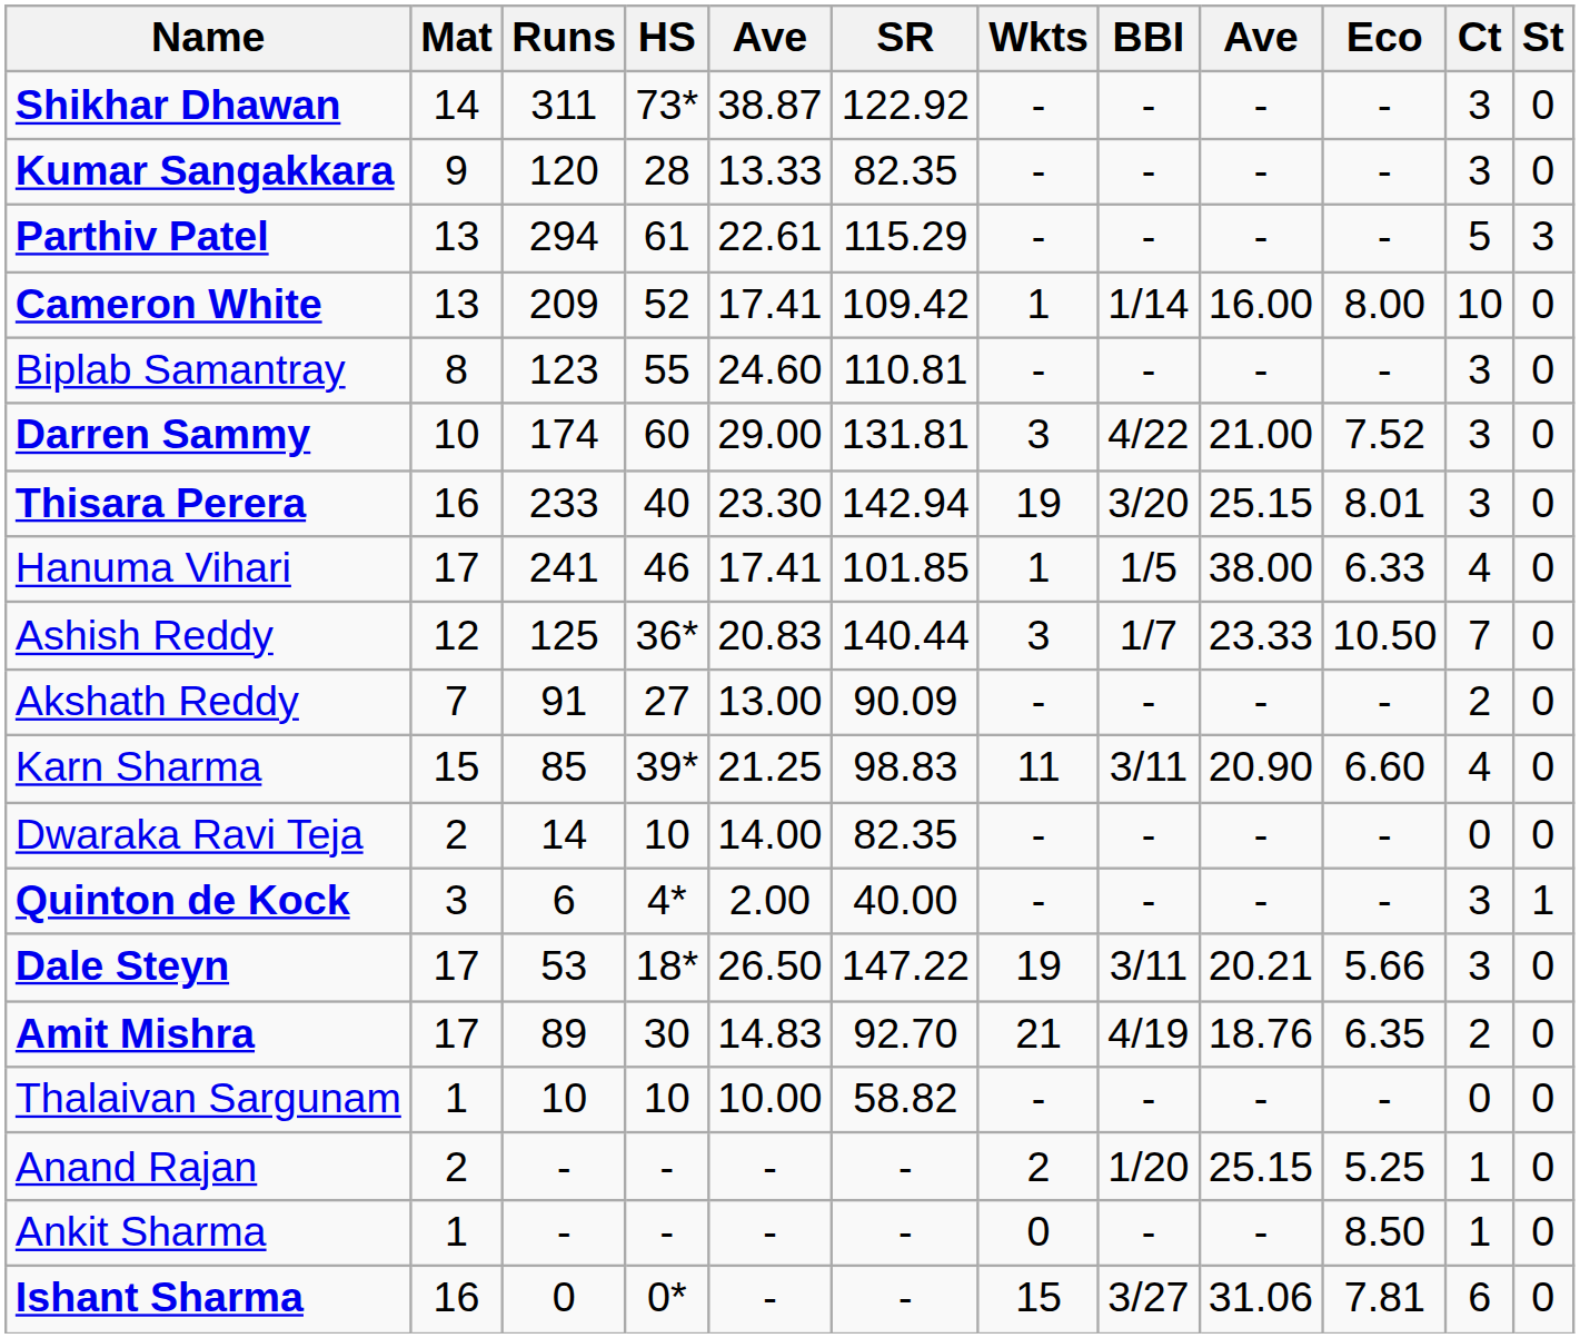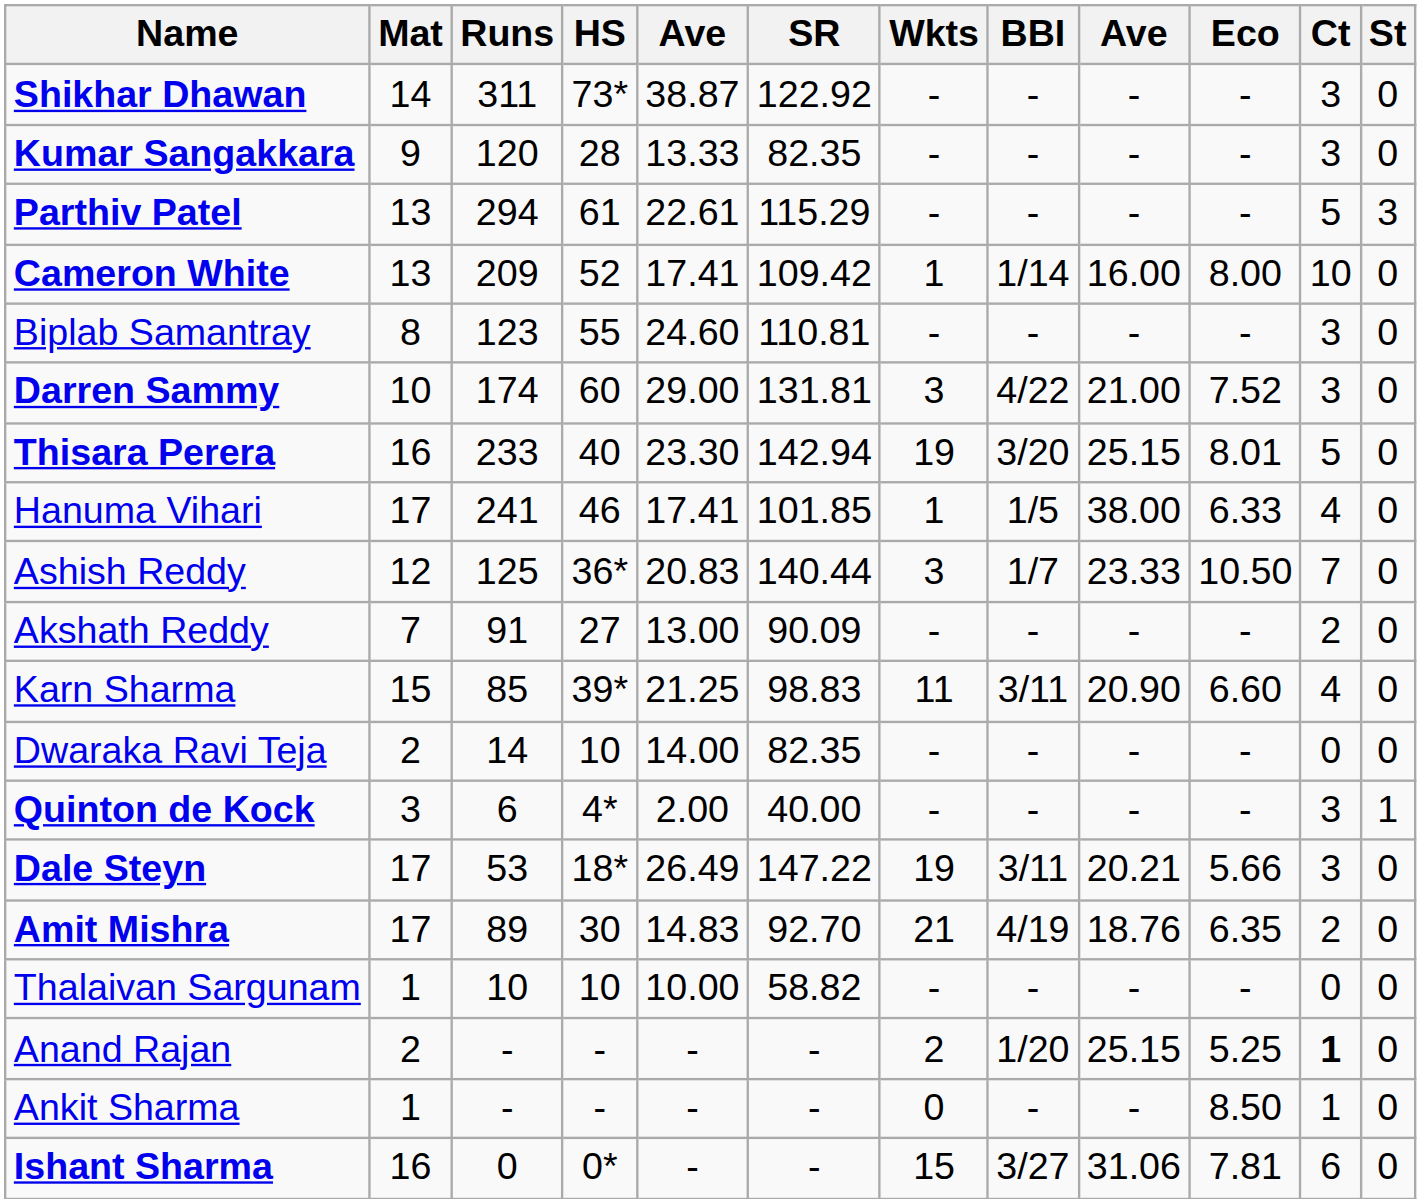 <table class="wikitable sortable"">
 <tr>
 <th>Name</th>
 <th>Mat</th>
 <th>Runs</th>
 <th>HS</th>
 <th>Ave</th>
 <th>SR</th>
 <th>Wkts</th>
 <th>BBI</th>
 <th>Ave</th>
 <th>Eco</th>
 <th>Ct</th>
 <th>St</th>
 </tr>
 <tr>
 <td><strong><a href='#'>Shikhar Dhawan</a></strong></td>
 <td style="text-align:center;">14</td>
 <td style="text-align:center;">311</td>
 <td style="text-align:center;">73*</td>
 <td style="text-align:center;">38.87</td>
 <td style="text-align:center;">122.92</td>
 <td style="text-align:center;">-</td>
 <td style="text-align:center;">-</td>
 <td style="text-align:center;">-</td>
 <td style="text-align:center;">-</td>
 <td style="text-align:center;">3</td>
 <td style="text-align:center;">0</td>
 </tr>
 <tr>
 <td><strong><a href='#'>Kumar Sangakkara</a></strong></td>
 <td style="text-align:center;">9</td>
 <td style="text-align:center;">120</td>
 <td style="text-align:center;">28</td>
 <td style="text-align:center;">13.33</td>
 <td style="text-align:center;">82.35</td>
 <td style="text-align:center;">-</td>
 <td style="text-align:center;">-</td>
 <td style="text-align:center;">-</td>
 <td style="text-align:center;">-</td>
 <td style="text-align:center;">3</td>
 <td style="text-align:center;">0</td>
 </tr>
 <tr>
 <td><strong><a href='#'>Parthiv Patel</a></strong></td>
 <td style="text-align:center;">13</td>
 <td style="text-align:center;">294</td>
 <td style="text-align:center;">61</td>
 <td style="text-align:center;">22.61</td>
 <td style="text-align:center;">115.29</td>
 <td style="text-align:center;">-</td>
 <td style="text-align:center;">-</td>
 <td style="text-align:center;">-</td>
 <td style="text-align:center;">-</td>
 <td style="text-align:center;">5</td>
 <td style="text-align:center;">3</td>
 </tr>
 <tr>
 <td><strong><a href='#'>Cameron White</a></strong></td>
 <td style="text-align:center;">13</td>
 <td style="text-align:center;">209</td>
 <td style="text-align:center;">52</td>
 <td style="text-align:center;">17.41</td>
 <td style="text-align:center;">109.42</td>
 <td style="text-align:center;">1</td>
 <td style="text-align:center;">1/14</td>
 <td style="text-align:center;">16.00</td>
 <td style="text-align:center;">8.00</td>
 <td style="text-align:center;">10</td>
 <td style="text-align:center;">0</td>
 </tr>
 <tr>
 <td><a href='#'>Biplab Samantray</a></td>
 <td style="text-align:center;">8</td>
 <td style="text-align:center;">123</td>
 <td style="text-align:center;">55</td>
 <td style="text-align:center;">24.60</td>
 <td style="text-align:center;">110.81</td>
 <td style="text-align:center;">-</td>
 <td style="text-align:center;">-</td>
 <td style="text-align:center;">-</td>
 <td style="text-align:center;">-</td>
 <td style="text-align:center;">3</td>
 <td style="text-align:center;">0</td>
 </tr>
 <tr>
 <td><strong><a href='#'>Darren Sammy</a></strong></td>
 <td style="text-align:center;">10</td>
 <td style="text-align:center;">174</td>
 <td style="text-align:center;">60</td>
 <td style="text-align:center;">29.00</td>
 <td style="text-align:center;">131.81</td>
 <td style="text-align:center;">3</td>
 <td style="text-align:center;">4/22</td>
 <td style="text-align:center;">21.00</td>
 <td style="text-align:center;">7.52</td>
 <td style="text-align:center;">3</td>
 <td style="text-align:center;">0</td>
 </tr>
 <tr>
 <td><strong><a href='#'>Thisara Perera</a></strong></td>
 <td style="text-align:center;">16</td>
 <td style="text-align:center;">233</td>
 <td style="text-align:center;">40</td>
 <td style="text-align:center;">23.30</td>
 <td style="text-align:center;">142.94</td>
 <td style="text-align:center;">19</td>
 <td style="text-align:center;">3/20</td>
 <td style="text-align:center;">25.15</td>
 <td style="text-align:center;">8.01</td>
-<td style="text-align:center;">3</td>
+<td style="text-align:center;">5</td>
 <td style="text-align:center;">0</td>
 </tr>
 <tr>
 <td><a href='#'>Hanuma Vihari</a></td>
 <td style="text-align:center;">17</td>
 <td style="text-align:center;">241</td>
 <td style="text-align:center;">46</td>
 <td style="text-align:center;">17.41</td>
 <td style="text-align:center;">101.85</td>
 <td style="text-align:center;">1</td>
 <td style="text-align:center;">1/5</td>
 <td style="text-align:center;">38.00</td>
 <td style="text-align:center;">6.33</td>
 <td style="text-align:center;">4</td>
 <td style="text-align:center;">0</td>
 </tr>
 <tr>
 <td><a href='#'>Ashish Reddy</a></td>
 <td style="text-align:center;">12</td>
 <td style="text-align:center;">125</td>
 <td style="text-align:center;">36*</td>
 <td style="text-align:center;">20.83</td>
 <td style="text-align:center;">140.44</td>
 <td style="text-align:center;">3</td>
 <td style="text-align:center;">1/7</td>
 <td style="text-align:center;">23.33</td>
 <td style="text-align:center;">10.50</td>
 <td style="text-align:center;">7</td>
 <td style="text-align:center;">0</td>
 </tr>
 <tr>
 <td><a href='#'>Akshath Reddy</a></td>
 <td style="text-align:center;">7</td>
 <td style="text-align:center;">91</td>
 <td style="text-align:center;">27</td>
 <td style="text-align:center;">13.00</td>
 <td style="text-align:center;">90.09</td>
 <td style="text-align:center;">-</td>
 <td style="text-align:center;">-</td>
 <td style="text-align:center;">-</td>
 <td style="text-align:center;">-</td>
 <td style="text-align:center;">2</td>
 <td style="text-align:center;">0</td>
 </tr>
 <tr>
 <td><a href='#'>Karn Sharma</a></td>
 <td style="text-align:center;">15</td>
 <td style="text-align:center;">85</td>
 <td style="text-align:center;">39*</td>
 <td style="text-align:center;">21.25</td>
 <td style="text-align:center;">98.83</td>
 <td style="text-align:center;">11</td>
 <td style="text-align:center;">3/11</td>
 <td style="text-align:center;">20.90</td>
 <td style="text-align:center;">6.60</td>
 <td style="text-align:center;">4</td>
 <td style="text-align:center;">0</td>
 </tr>
 <tr>
 <td><a href='#'>Dwaraka Ravi Teja</a></td>
 <td style="text-align:center;">2</td>
 <td style="text-align:center;">14</td>
 <td style="text-align:center;">10</td>
 <td style="text-align:center;">14.00</td>
 <td style="text-align:center;">82.35</td>
 <td style="text-align:center;">-</td>
 <td style="text-align:center;">-</td>
 <td style="text-align:center;">-</td>
 <td style="text-align:center;">-</td>
 <td style="text-align:center;">0</td>
 <td style="text-align:center;">0</td>
 </tr>
 <tr>
 <td><strong><a href='#'>Quinton de Kock</a></strong></td>
 <td style="text-align:center;">3</td>
 <td style="text-align:center;">6</td>
 <td style="text-align:center;">4*</td>
 <td style="text-align:center;">2.00</td>
 <td style="text-align:center;">40.00</td>
 <td style="text-align:center;">-</td>
 <td style="text-align:center;">-</td>
 <td style="text-align:center;">-</td>
 <td style="text-align:center;">-</td>
 <td style="text-align:center;">3</td>
 <td style="text-align:center;">1</td>
 </tr>
 <tr>
 <td><strong><a href='#'>Dale Steyn</a></strong></td>
 <td style="text-align:center;">17</td>
 <td style="text-align:center;">53</td>
 <td style="text-align:center;">18*</td>
-<td style="text-align:center;">26.50</td>
+<td style="text-align:center;">26.49</td>
 <td style="text-align:center;">147.22</td>
 <td style="text-align:center;">19</td>
 <td style="text-align:center;">3/11</td>
 <td style="text-align:center;">20.21</td>
 <td style="text-align:center;">5.66</td>
 <td style="text-align:center;">3</td>
 <td style="text-align:center;">0</td>
 </tr>
 <tr>
 <td><strong><a href='#'>Amit Mishra</a></strong></td>
 <td style="text-align:center;">17</td>
 <td style="text-align:center;">89</td>
 <td style="text-align:center;">30</td>
 <td style="text-align:center;">14.83</td>
 <td style="text-align:center;">92.70</td>
 <td style="text-align:center;">21</td>
 <td style="text-align:center;">4/19</td>
 <td style="text-align:center;">18.76</td>
 <td style="text-align:center;">6.35</td>
 <td style="text-align:center;">2</td>
 <td style="text-align:center;">0</td>
 </tr>
 <tr>
 <td><a href='#'>Thalaivan Sargunam</a></td>
 <td style="text-align:center;">1</td>
 <td style="text-align:center;">10</td>
 <td style="text-align:center;">10</td>
 <td style="text-align:center;">10.00</td>
 <td style="text-align:center;">58.82</td>
 <td style="text-align:center;">-</td>
 <td style="text-align:center;">-</td>
 <td style="text-align:center;">-</td>
 <td style="text-align:center;">-</td>
 <td style="text-align:center;">0</td>
 <td style="text-align:center;">0</td>
 </tr>
 <tr>
 <td><a href='#'>Anand Rajan</a></td>
 <td style="text-align:center;">2</td>
 <td style="text-align:center;">-</td>
 <td style="text-align:center;">-</td>
 <td style="text-align:center;">-</td>
 <td style="text-align:center;">-</td>
 <td style="text-align:center;">2</td>
 <td style="text-align:center;">1/20</td>
 <td style="text-align:center;">25.15</td>
 <td style="text-align:center;">5.25</td>
-<td style="text-align:center;">1</td>
+<td style="text-align:center;"><strong>1</strong></td>
 <td style="text-align:center;">0</td>
 </tr>
 <tr>
 <td><a href='#'>Ankit Sharma</a></td>
 <td style="text-align:center;">1</td>
 <td style="text-align:center;">-</td>
 <td style="text-align:center;">-</td>
 <td style="text-align:center;">-</td>
 <td style="text-align:center;">-</td>
 <td style="text-align:center;">0</td>
 <td style="text-align:center;">-</td>
 <td style="text-align:center;">-</td>
 <td style="text-align:center;">8.50</td>
 <td style="text-align:center;">1</td>
 <td style="text-align:center;">0</td>
 </tr>
 <tr>
 <td><strong><a href='#'>Ishant Sharma</a></strong></td>
 <td style="text-align:center;">16</td>
 <td style="text-align:center;">0</td>
 <td style="text-align:center;">0*</td>
 <td style="text-align:center;">-</td>
 <td style="text-align:center;">-</td>
 <td style="text-align:center;">15</td>
 <td style="text-align:center;">3/27</td>
 <td style="text-align:center;">31.06</td>
 <td style="text-align:center;">7.81</td>
 <td style="text-align:center;">6</td>
 <td style="text-align:center;">0</td>
 </tr>
 </table>
